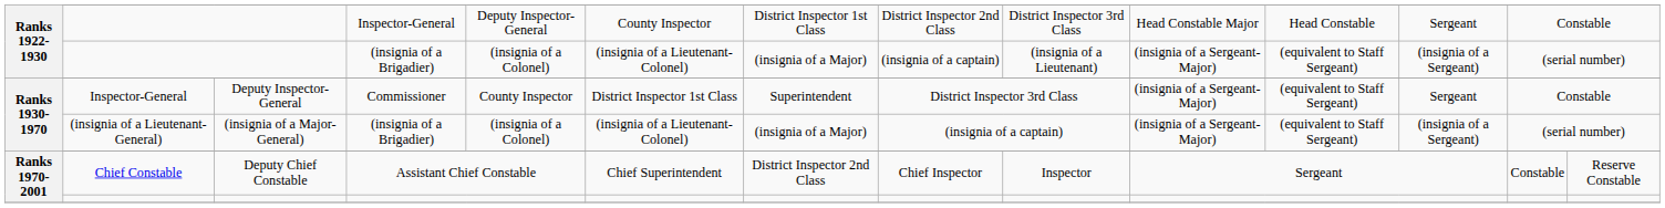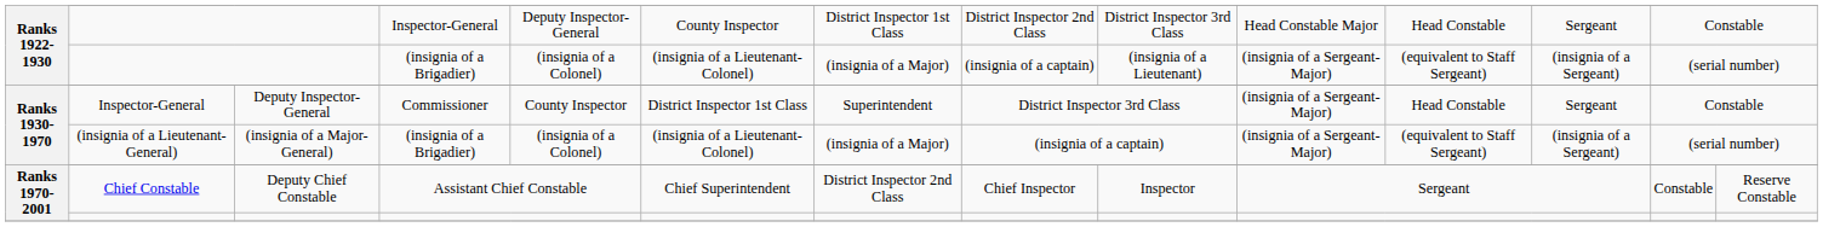 <table class="wikitable" style="text-align:center">
 <tr>
 <th rowspan=3><strong>Ranks</strong><br>1922-1930</th>
 </tr>
 <tr>
 <td colspan=2></td>
 <td>Inspector-General</td>
 <td>Deputy Inspector-General</td>
 <td>County Inspector</td>
 <td>District Inspector 1st Class</td>
 <td>District Inspector 2nd Class</td>
 <td>District Inspector 3rd Class</td>
 <td>Head Constable Major</td>
 <td>Head Constable</td>
 <td>Sergeant</td>
 <td colspan=2>Constable</td>
 </tr>
 <tr>
 <td colspan=2></td>
 <td>(insignia of a Brigadier)</td>
 <td>(insignia of a Colonel)</td>
 <td>(insignia of a Lieutenant-Colonel)</td>
 <td>(insignia of a Major)</td>
 <td>(insignia of a captain)</td>
 <td>(insignia of a Lieutenant)</td>
 <td>(insignia of a Sergeant-Major)</td>
 <td>(equivalent to Staff Sergeant)</td>
 <td>(insignia of a Sergeant)</td>
 <td colspan=2>(serial number)</td>
 </tr>
 <tr>
 <th rowspan=3><strong>Ranks</strong><br>1930-1970</th>
 </tr>
 <tr>
 <td>Inspector-General</td>
 <td>Deputy Inspector-General</td>
 <td>Commissioner</td>
 <td>County Inspector</td>
 <td>District Inspector 1st Class</td>
 <td>Superintendent</td>
 <td colspan=2>District Inspector 3rd Class</td>
 <td>(insignia of a Sergeant-Major)</td>
-<td>(equivalent to Staff Sergeant)</td>
+<td>Head Constable</td>
 <td>Sergeant</td>
 <td colspan=2>Constable</td>
 </tr>
 <tr>
 <td>(insignia of a Lieutenant-General)</td>
 <td>(insignia of a Major-General)</td>
 <td>(insignia of a Brigadier)</td>
 <td>(insignia of a Colonel)</td>
 <td>(insignia of a Lieutenant-Colonel)</td>
 <td>(insignia of a Major)</td>
 <td colspan=2>(insignia of a captain)</td>
 <td>(insignia of a Sergeant-Major)</td>
 <td>(equivalent to Staff Sergeant)</td>
 <td>(insignia of a Sergeant)</td>
 <td colspan=2>(serial number)</td>
 </tr>
 <tr>
 <th rowspan=3><strong>Ranks</strong><br>1970-2001</th>
 </tr>
 <tr>
 <td><a href='#'>Chief Constable</a></td>
 <td>Deputy Chief Constable</td>
 <td colspan=2>Assistant Chief Constable</td>
 <td>Chief Superintendent</td>
 <td>District Inspector 2nd Class</td>
 <td>Chief Inspector</td>
 <td>Inspector</td>
 <td colspan=3>Sergeant</td>
 <td>Constable</td>
 <td>Reserve Constable</td>
 </tr>
 <tr>
 <td></td>
 <td></td>
 <td colspan=2></td>
 <td></td>
 <td></td>
 <td></td>
 <td></td>
 <td colspan=3></td>
 <td></td>
 <td></td>
 </tr>
 <tr>
 </tr>
 </table>
